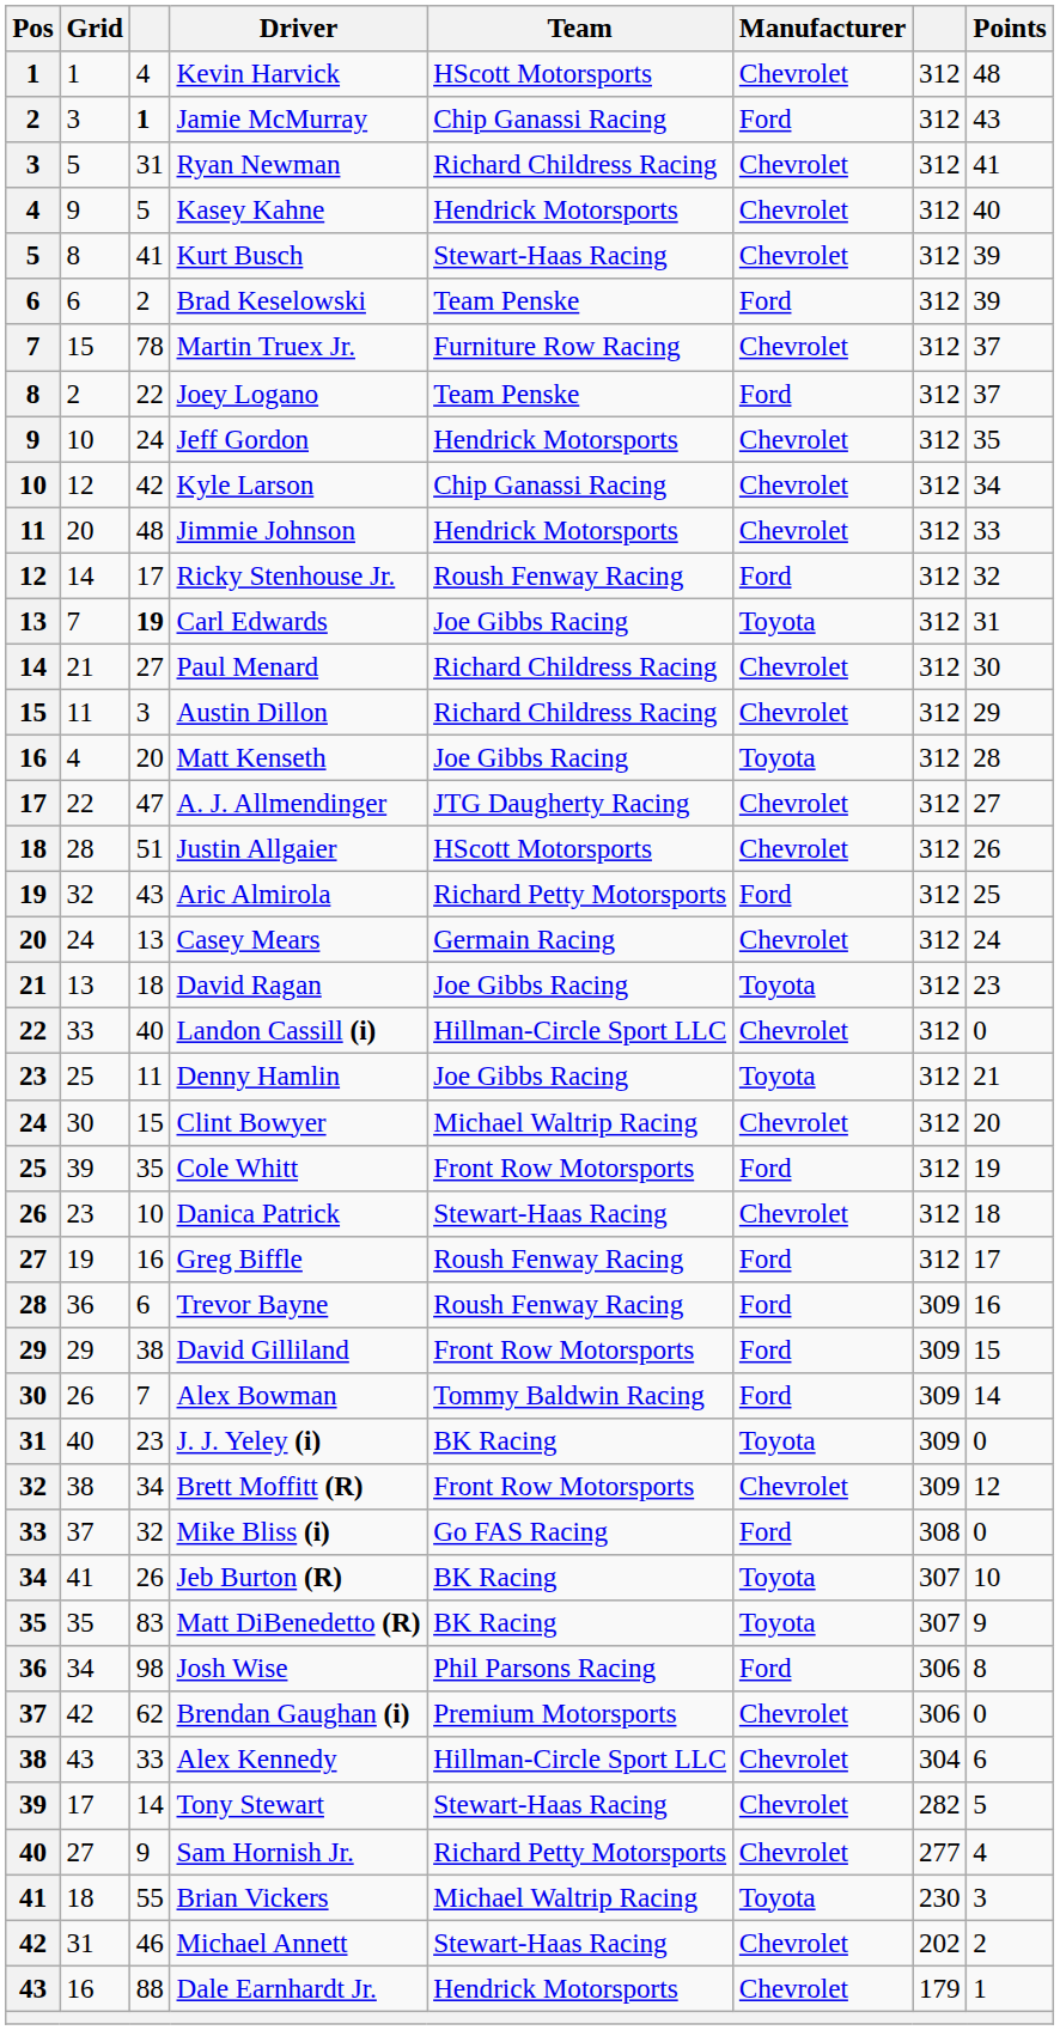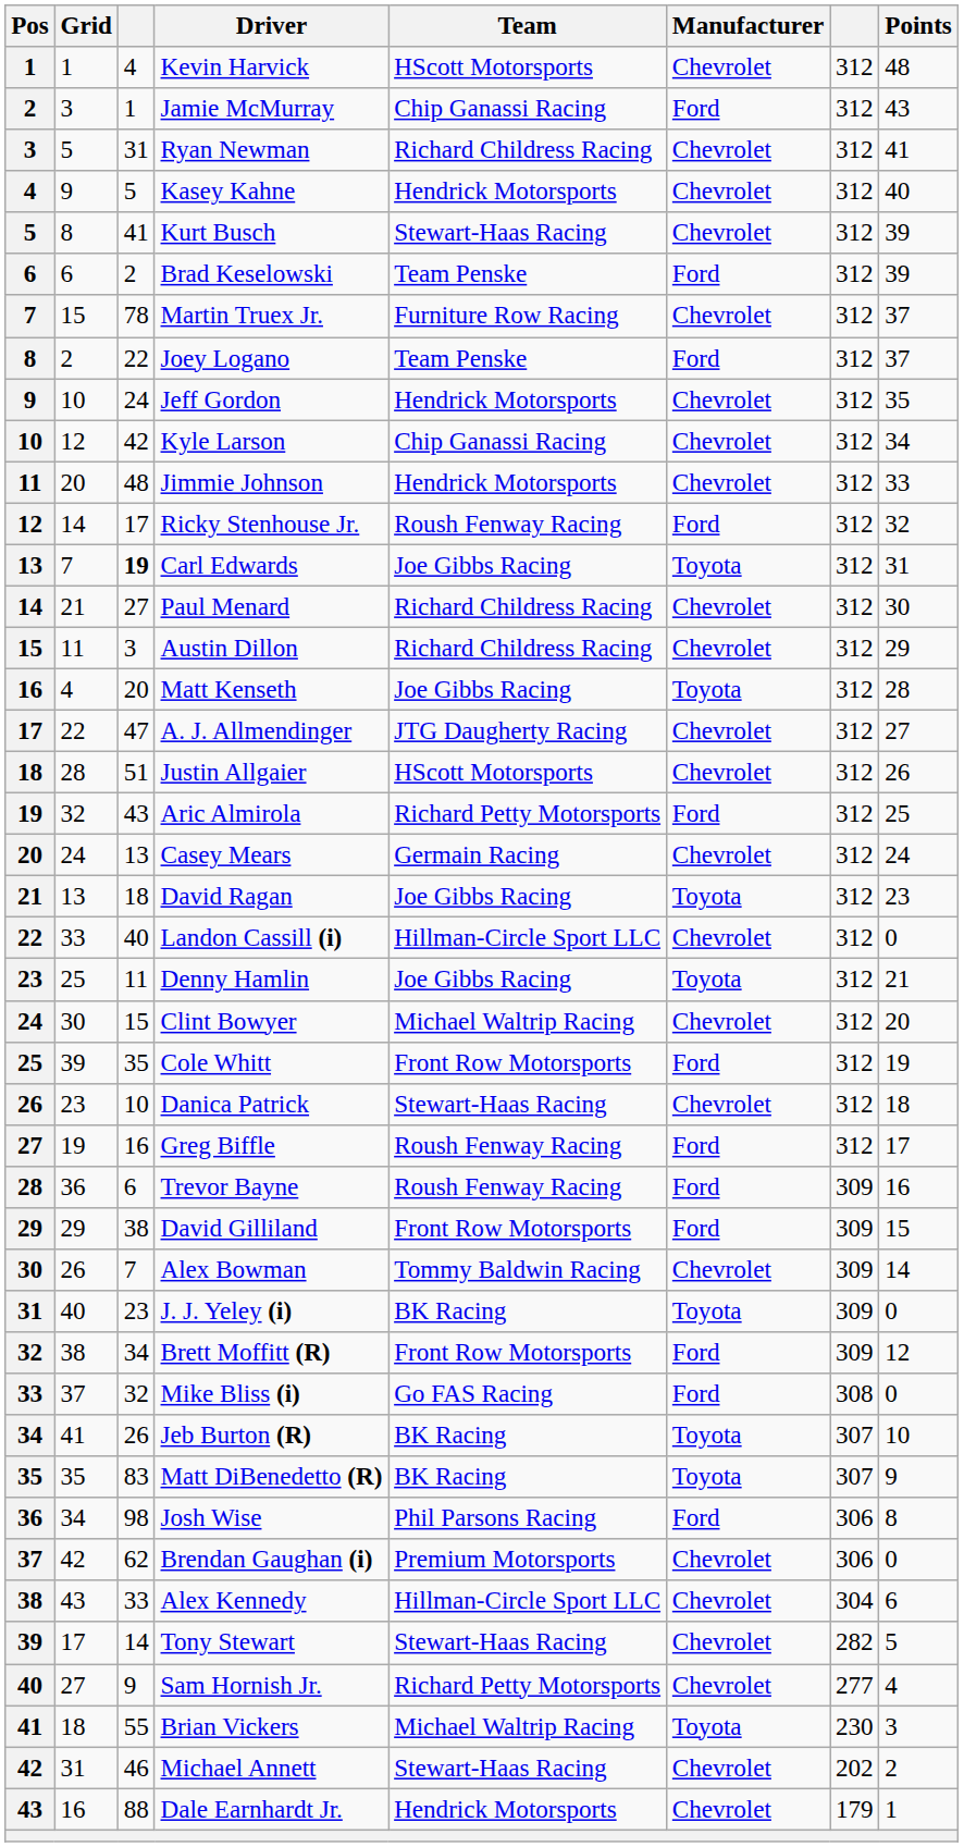 <table class="wikitable" style="font-size:95%">
 <tr>
 <th>Pos</th>
 <th>Grid</th>
 <th></th>
 <th>Driver</th>
 <th>Team</th>
 <th>Manufacturer</th>
 <th></th>
 <th>Points</th>
 </tr>
 <tr>
 <th>1</th>
 <td>1</td>
 <td>4</td>
 <td><a href='#'>Kevin Harvick</a></td>
 <td><a href='#'>HScott Motorsports</a></td>
 <td><a href='#'>Chevrolet</a></td>
 <td>312</td>
 <td>48</td>
 </tr>
 <tr>
 <th>2</th>
 <td>3</td>
-<td><strong>1</strong></td>
+<td>1</td>
 <td><a href='#'>Jamie McMurray</a></td>
 <td><a href='#'>Chip Ganassi Racing</a></td>
 <td><a href='#'>Ford</a></td>
 <td>312</td>
 <td>43</td>
 </tr>
 <tr>
 <th>3</th>
 <td>5</td>
 <td>31</td>
 <td><a href='#'>Ryan Newman</a></td>
 <td><a href='#'>Richard Childress Racing</a></td>
 <td><a href='#'>Chevrolet</a></td>
 <td>312</td>
 <td>41</td>
 </tr>
 <tr>
 <th>4</th>
 <td>9</td>
 <td>5</td>
 <td><a href='#'>Kasey Kahne</a></td>
 <td><a href='#'>Hendrick Motorsports</a></td>
 <td><a href='#'>Chevrolet</a></td>
 <td>312</td>
 <td>40</td>
 </tr>
 <tr>
 <th>5</th>
 <td>8</td>
 <td>41</td>
 <td><a href='#'>Kurt Busch</a></td>
 <td><a href='#'>Stewart-Haas Racing</a></td>
 <td><a href='#'>Chevrolet</a></td>
 <td>312</td>
 <td>39</td>
 </tr>
 <tr>
 <th>6</th>
 <td>6</td>
 <td>2</td>
 <td><a href='#'>Brad Keselowski</a></td>
 <td><a href='#'>Team Penske</a></td>
 <td><a href='#'>Ford</a></td>
 <td>312</td>
 <td>39</td>
 </tr>
 <tr>
 <th>7</th>
 <td>15</td>
 <td>78</td>
 <td><a href='#'>Martin Truex Jr.</a></td>
 <td><a href='#'>Furniture Row Racing</a></td>
 <td><a href='#'>Chevrolet</a></td>
 <td>312</td>
 <td>37</td>
 </tr>
 <tr>
 <th>8</th>
 <td>2</td>
 <td>22</td>
 <td><a href='#'>Joey Logano</a></td>
 <td><a href='#'>Team Penske</a></td>
 <td><a href='#'>Ford</a></td>
 <td>312</td>
 <td>37</td>
 </tr>
 <tr>
 <th>9</th>
 <td>10</td>
 <td>24</td>
 <td><a href='#'>Jeff Gordon</a></td>
 <td><a href='#'>Hendrick Motorsports</a></td>
 <td><a href='#'>Chevrolet</a></td>
 <td>312</td>
 <td>35</td>
 </tr>
 <tr>
 <th>10</th>
 <td>12</td>
 <td>42</td>
 <td><a href='#'>Kyle Larson</a></td>
 <td><a href='#'>Chip Ganassi Racing</a></td>
 <td><a href='#'>Chevrolet</a></td>
 <td>312</td>
 <td>34</td>
 </tr>
 <tr>
 <th>11</th>
 <td>20</td>
 <td>48</td>
 <td><a href='#'>Jimmie Johnson</a></td>
 <td><a href='#'>Hendrick Motorsports</a></td>
 <td><a href='#'>Chevrolet</a></td>
 <td>312</td>
 <td>33</td>
 </tr>
 <tr>
 <th>12</th>
 <td>14</td>
 <td>17</td>
 <td><a href='#'>Ricky Stenhouse Jr.</a></td>
 <td><a href='#'>Roush Fenway Racing</a></td>
 <td><a href='#'>Ford</a></td>
 <td>312</td>
 <td>32</td>
 </tr>
 <tr>
 <th>13</th>
 <td>7</td>
 <td><strong>19</strong></td>
 <td><a href='#'>Carl Edwards</a></td>
 <td><a href='#'>Joe Gibbs Racing</a></td>
 <td><a href='#'>Toyota</a></td>
 <td>312</td>
 <td>31</td>
 </tr>
 <tr>
 <th>14</th>
 <td>21</td>
 <td>27</td>
 <td><a href='#'>Paul Menard</a></td>
 <td><a href='#'>Richard Childress Racing</a></td>
 <td><a href='#'>Chevrolet</a></td>
 <td>312</td>
 <td>30</td>
 </tr>
 <tr>
 <th>15</th>
 <td>11</td>
 <td>3</td>
 <td><a href='#'>Austin Dillon</a></td>
 <td><a href='#'>Richard Childress Racing</a></td>
 <td><a href='#'>Chevrolet</a></td>
 <td>312</td>
 <td>29</td>
 </tr>
 <tr>
 <th>16</th>
 <td>4</td>
 <td>20</td>
 <td><a href='#'>Matt Kenseth</a></td>
 <td><a href='#'>Joe Gibbs Racing</a></td>
 <td><a href='#'>Toyota</a></td>
 <td>312</td>
 <td>28</td>
 </tr>
 <tr>
 <th>17</th>
 <td>22</td>
 <td>47</td>
 <td><a href='#'>A. J. Allmendinger</a></td>
 <td><a href='#'>JTG Daugherty Racing</a></td>
 <td><a href='#'>Chevrolet</a></td>
 <td>312</td>
 <td>27</td>
 </tr>
 <tr>
 <th>18</th>
 <td>28</td>
 <td>51</td>
 <td><a href='#'>Justin Allgaier</a></td>
 <td><a href='#'>HScott Motorsports</a></td>
 <td><a href='#'>Chevrolet</a></td>
 <td>312</td>
 <td>26</td>
 </tr>
 <tr>
 <th>19</th>
 <td>32</td>
 <td>43</td>
 <td><a href='#'>Aric Almirola</a></td>
 <td><a href='#'>Richard Petty Motorsports</a></td>
 <td><a href='#'>Ford</a></td>
 <td>312</td>
 <td>25</td>
 </tr>
 <tr>
 <th>20</th>
 <td>24</td>
 <td>13</td>
 <td><a href='#'>Casey Mears</a></td>
 <td><a href='#'>Germain Racing</a></td>
 <td><a href='#'>Chevrolet</a></td>
 <td>312</td>
 <td>24</td>
 </tr>
 <tr>
 <th>21</th>
 <td>13</td>
 <td>18</td>
 <td><a href='#'>David Ragan</a></td>
 <td><a href='#'>Joe Gibbs Racing</a></td>
 <td><a href='#'>Toyota</a></td>
 <td>312</td>
 <td>23</td>
 </tr>
 <tr>
 <th>22</th>
 <td>33</td>
 <td>40</td>
 <td><a href='#'>Landon Cassill</a> <strong>(i)</strong></td>
 <td><a href='#'>Hillman-Circle Sport LLC</a></td>
 <td><a href='#'>Chevrolet</a></td>
 <td>312</td>
 <td>0</td>
 </tr>
 <tr>
 <th>23</th>
 <td>25</td>
 <td>11</td>
 <td><a href='#'>Denny Hamlin</a></td>
 <td><a href='#'>Joe Gibbs Racing</a></td>
 <td><a href='#'>Toyota</a></td>
 <td>312</td>
 <td>21</td>
 </tr>
 <tr>
 <th>24</th>
 <td>30</td>
 <td>15</td>
 <td><a href='#'>Clint Bowyer</a></td>
 <td><a href='#'>Michael Waltrip Racing</a></td>
 <td><a href='#'>Chevrolet</a></td>
 <td>312</td>
 <td>20</td>
 </tr>
 <tr>
 <th>25</th>
 <td>39</td>
 <td>35</td>
 <td><a href='#'>Cole Whitt</a></td>
 <td><a href='#'>Front Row Motorsports</a></td>
 <td><a href='#'>Ford</a></td>
 <td>312</td>
 <td>19</td>
 </tr>
 <tr>
 <th>26</th>
 <td>23</td>
 <td>10</td>
 <td><a href='#'>Danica Patrick</a></td>
 <td><a href='#'>Stewart-Haas Racing</a></td>
 <td><a href='#'>Chevrolet</a></td>
 <td>312</td>
 <td>18</td>
 </tr>
 <tr>
 <th>27</th>
 <td>19</td>
 <td>16</td>
 <td><a href='#'>Greg Biffle</a></td>
 <td><a href='#'>Roush Fenway Racing</a></td>
 <td><a href='#'>Ford</a></td>
 <td>312</td>
 <td>17</td>
 </tr>
 <tr>
 <th>28</th>
 <td>36</td>
 <td>6</td>
 <td><a href='#'>Trevor Bayne</a></td>
 <td><a href='#'>Roush Fenway Racing</a></td>
 <td><a href='#'>Ford</a></td>
 <td>309</td>
 <td>16</td>
 </tr>
 <tr>
 <th>29</th>
 <td>29</td>
 <td>38</td>
 <td><a href='#'>David Gilliland</a></td>
 <td><a href='#'>Front Row Motorsports</a></td>
 <td><a href='#'>Ford</a></td>
 <td>309</td>
 <td>15</td>
 </tr>
 <tr>
 <th>30</th>
 <td>26</td>
 <td>7</td>
 <td><a href='#'>Alex Bowman</a></td>
 <td><a href='#'>Tommy Baldwin Racing</a></td>
-<td><a href='#'>Ford</a></td>
+<td><a href='#'>Chevrolet</a></td>
 <td>309</td>
 <td>14</td>
 </tr>
 <tr>
 <th>31</th>
 <td>40</td>
 <td>23</td>
 <td><a href='#'>J. J. Yeley</a> <strong>(i)</strong></td>
 <td><a href='#'>BK Racing</a></td>
 <td><a href='#'>Toyota</a></td>
 <td>309</td>
 <td>0</td>
 </tr>
 <tr>
 <th>32</th>
 <td>38</td>
 <td>34</td>
 <td><a href='#'>Brett Moffitt</a> <strong>(R)</strong></td>
 <td><a href='#'>Front Row Motorsports</a></td>
-<td><a href='#'>Chevrolet</a></td>
+<td><a href='#'>Ford</a></td>
 <td>309</td>
 <td>12</td>
 </tr>
 <tr>
 <th>33</th>
 <td>37</td>
 <td>32</td>
 <td><a href='#'>Mike Bliss</a> <strong>(i)</strong></td>
 <td><a href='#'>Go FAS Racing</a></td>
 <td><a href='#'>Ford</a></td>
 <td>308</td>
 <td>0</td>
 </tr>
 <tr>
 <th>34</th>
 <td>41</td>
 <td>26</td>
 <td><a href='#'>Jeb Burton</a> <strong>(R)</strong></td>
 <td><a href='#'>BK Racing</a></td>
 <td><a href='#'>Toyota</a></td>
 <td>307</td>
 <td>10</td>
 </tr>
 <tr>
 <th>35</th>
 <td>35</td>
 <td>83</td>
 <td><a href='#'>Matt DiBenedetto</a> <strong>(R)</strong></td>
 <td><a href='#'>BK Racing</a></td>
 <td><a href='#'>Toyota</a></td>
 <td>307</td>
 <td>9</td>
 </tr>
 <tr>
 <th>36</th>
 <td>34</td>
 <td>98</td>
 <td><a href='#'>Josh Wise</a></td>
 <td><a href='#'>Phil Parsons Racing</a></td>
 <td><a href='#'>Ford</a></td>
 <td>306</td>
 <td>8</td>
 </tr>
 <tr>
 <th>37</th>
 <td>42</td>
 <td>62</td>
 <td><a href='#'>Brendan Gaughan</a> <strong>(i)</strong></td>
 <td><a href='#'>Premium Motorsports</a></td>
 <td><a href='#'>Chevrolet</a></td>
 <td>306</td>
 <td>0</td>
 </tr>
 <tr>
 <th>38</th>
 <td>43</td>
 <td>33</td>
 <td><a href='#'>Alex Kennedy</a></td>
 <td><a href='#'>Hillman-Circle Sport LLC</a></td>
 <td><a href='#'>Chevrolet</a></td>
 <td>304</td>
 <td>6</td>
 </tr>
 <tr>
 <th>39</th>
 <td>17</td>
 <td>14</td>
 <td><a href='#'>Tony Stewart</a></td>
 <td><a href='#'>Stewart-Haas Racing</a></td>
 <td><a href='#'>Chevrolet</a></td>
 <td>282</td>
 <td>5</td>
 </tr>
 <tr>
 <th>40</th>
 <td>27</td>
 <td>9</td>
 <td><a href='#'>Sam Hornish Jr.</a></td>
 <td><a href='#'>Richard Petty Motorsports</a></td>
 <td><a href='#'>Chevrolet</a></td>
 <td>277</td>
 <td>4</td>
 </tr>
 <tr>
 <th>41</th>
 <td>18</td>
 <td>55</td>
 <td><a href='#'>Brian Vickers</a></td>
 <td><a href='#'>Michael Waltrip Racing</a></td>
 <td><a href='#'>Toyota</a></td>
 <td>230</td>
 <td>3</td>
 </tr>
 <tr>
 <th>42</th>
 <td>31</td>
 <td>46</td>
 <td><a href='#'>Michael Annett</a></td>
 <td><a href='#'>Stewart-Haas Racing</a></td>
 <td><a href='#'>Chevrolet</a></td>
 <td>202</td>
 <td>2</td>
 </tr>
 <tr>
 <th>43</th>
 <td>16</td>
 <td>88</td>
 <td><a href='#'>Dale Earnhardt Jr.</a></td>
 <td><a href='#'>Hendrick Motorsports</a></td>
 <td><a href='#'>Chevrolet</a></td>
 <td>179</td>
 <td>1</td>
 </tr>
 <tr>
 <th colspan="8"></th>
 </tr>
 </table>
